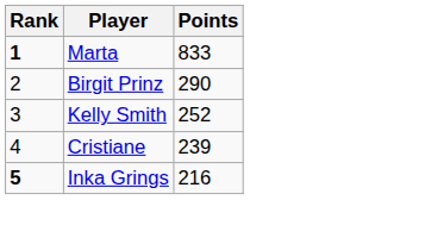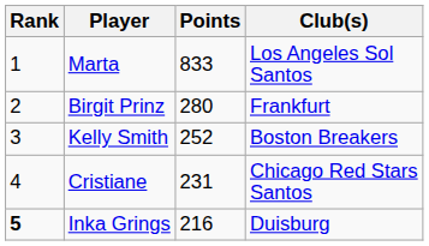 <table class="sortable wikitable">
 <tr>
 <th>Rank</th>
 <th>Player</th>
 <th>Points</th>
+<th>Club(s)</th>
 </tr>
 <tr>
-<td><strong>1</strong></td>
+<td>1</td>
 <td> <a href='#'>Marta</a></td>
 <td>833</td>
+<td> <a href='#'>Los Angeles Sol</a><br> <a href='#'>Santos</a></td>
 </tr>
 <tr>
 <td>2</td>
 <td> <a href='#'>Birgit Prinz</a></td>
-<td>290</td>
+<td>280</td>
+<td> <a href='#'>Frankfurt</a></td>
 </tr>
 <tr>
 <td>3</td>
 <td> <a href='#'>Kelly Smith</a></td>
 <td>252</td>
+<td> <a href='#'>Boston Breakers</a></td>
 </tr>
 <tr>
 <td>4</td>
 <td> <a href='#'>Cristiane</a></td>
-<td>239</td>
+<td>231</td>
+<td> <a href='#'>Chicago Red Stars</a><br> <a href='#'>Santos</a></td>
 </tr>
 <tr>
 <td><strong>5</strong></td>
 <td> <a href='#'>Inka Grings</a></td>
 <td>216</td>
+<td> <a href='#'>Duisburg</a></td>
 </tr>
 </table>
